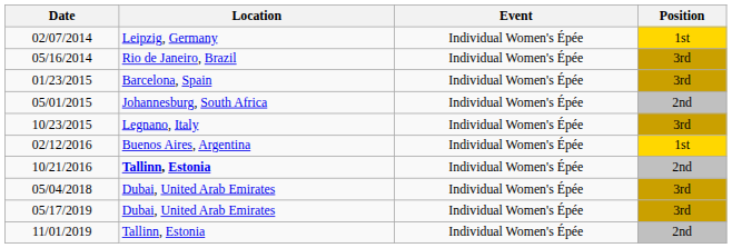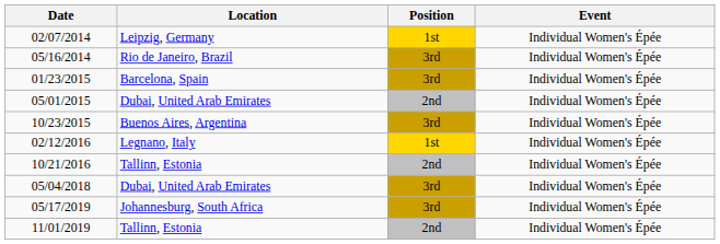 <table class="wikitable" width="50%" style="font-size:90%; text-align:center;">
 <tr>
 <th>Date</th>
 <th>Location</th>
+<th>Position</th>
 <th>Event</th>
-<th>Position</th>
 </tr>
 <tr>
 <td>02/07/2014</td>
 <td rowspan="1" align="left"> <a href='#'>Leipzig</a>, <a href='#'>Germany</a></td>
+<td bgcolor="gold">1st</td>
 <td>Individual Women's Épée</td>
-<td bgcolor="gold">1st</td>
 </tr>
 <tr>
 <td>05/16/2014</td>
 <td rowspan="1" align="left"> <a href='#'>Rio de Janeiro</a>, <a href='#'>Brazil</a></td>
+<td bgcolor="caramel">3rd</td>
 <td>Individual Women's Épée</td>
-<td bgcolor="caramel">3rd</td>
 </tr>
 <tr>
 <td>01/23/2015</td>
 <td rowspan="1" align="left"> <a href='#'>Barcelona</a>, <a href='#'>Spain</a></td>
+<td bgcolor="caramel">3rd</td>
 <td>Individual Women's Épée</td>
-<td bgcolor="caramel">3rd</td>
 </tr>
 <tr>
 <td>05/01/2015</td>
-<td rowspan="1" align="left"> <a href='#'>Johannesburg</a>, <a href='#'>South Africa</a></td>
+<td rowspan="1" align="left"> <a href='#'>Dubai</a>, <a href='#'>United Arab Emirates</a></td>
+<td bgcolor="silver">2nd</td>
 <td>Individual Women's Épée</td>
-<td bgcolor="silver">2nd</td>
 </tr>
 <tr>
 <td>10/23/2015</td>
-<td rowspan="1" align="left"> <a href='#'>Legnano</a>, <a href='#'>Italy</a></td>
+<td rowspan="1" align="left"> <a href='#'>Buenos Aires</a>, <a href='#'>Argentina</a></td>
+<td bgcolor="caramel">3rd</td>
 <td>Individual Women's Épée</td>
-<td bgcolor="caramel">3rd</td>
 </tr>
 <tr>
 <td>02/12/2016</td>
-<td rowspan="1" align="left"> <a href='#'>Buenos Aires</a>, <a href='#'>Argentina</a></td>
+<td rowspan="1" align="left"> <a href='#'>Legnano</a>, <a href='#'>Italy</a></td>
+<td bgcolor="gold">1st</td>
 <td>Individual Women's Épée</td>
-<td bgcolor="gold">1st</td>
 </tr>
 <tr>
 <td>10/21/2016</td>
-<td rowspan="1" align="left"><strong> <a href='#'>Tallinn</a>, <a href='#'>Estonia</a></strong></td>
+<td rowspan="1" align="left"> <a href='#'>Tallinn</a>, <a href='#'>Estonia</a></td>
+<td bgcolor="silver">2nd</td>
 <td>Individual Women's Épée</td>
-<td bgcolor="silver">2nd</td>
 </tr>
 <tr>
 <td rowspan="1">05/04/2018</td>
 <td rowspan="1" align="left"> <a href='#'>Dubai</a>, <a href='#'>United Arab Emirates</a></td>
+<td bgcolor="caramel">3rd</td>
 <td>Individual Women's Épée</td>
-<td bgcolor="caramel">3rd</td>
 </tr>
 <tr>
 <td>05/17/2019</td>
-<td rowspan="1" align="left"> <a href='#'>Dubai</a>, <a href='#'>United Arab Emirates</a></td>
+<td rowspan="1" align="left"> <a href='#'>Johannesburg</a>, <a href='#'>South Africa</a></td>
+<td bgcolor="caramel">3rd</td>
 <td>Individual Women's Épée</td>
-<td bgcolor="caramel">3rd</td>
 </tr>
 <tr>
 <td>11/01/2019</td>
 <td rowspan="1" align="left"> <a href='#'>Tallinn</a>, <a href='#'>Estonia</a></td>
+<td bgcolor="silver">2nd</td>
 <td>Individual Women's Épée</td>
-<td bgcolor="silver">2nd</td>
 </tr>
 </table>
